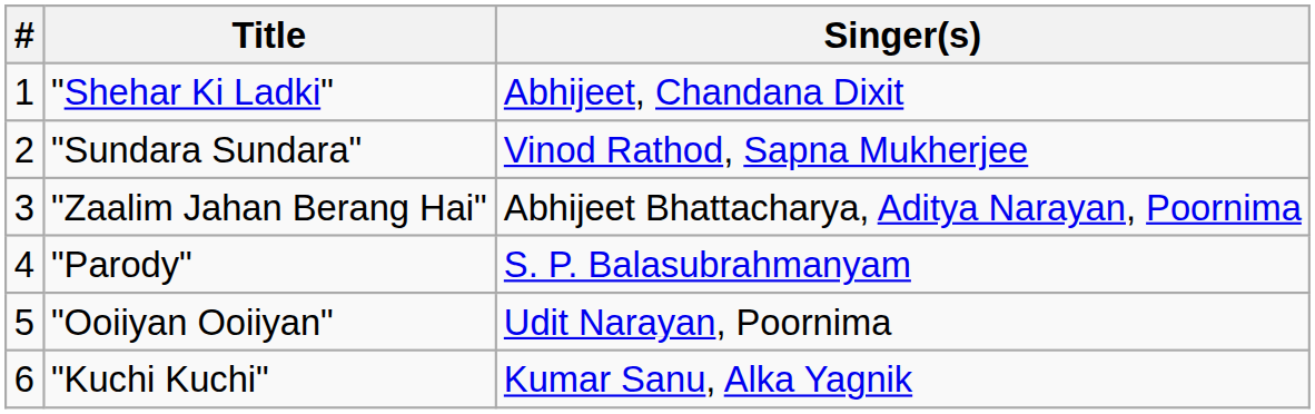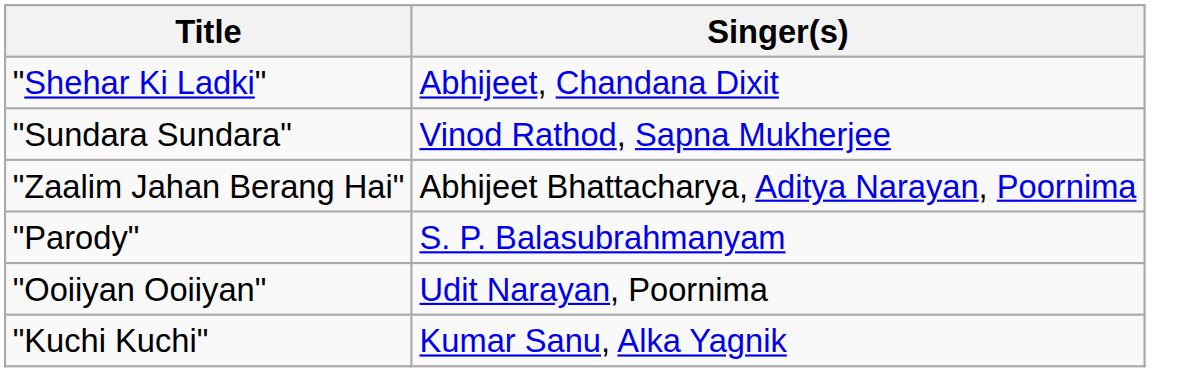 <table class="wikitable" style="font-size:95%;">
 <tr>
-<th>#</th>
 <th>Title</th>
 <th>Singer(s)</th>
 </tr>
 <tr>
-<td>1</td>
 <td>"<a href='#'>Shehar Ki Ladki</a>"</td>
 <td><a href='#'>Abhijeet</a>, <a href='#'>Chandana Dixit</a></td>
 </tr>
 <tr>
-<td>2</td>
 <td>"Sundara Sundara"</td>
 <td><a href='#'>Vinod Rathod</a>, <a href='#'>Sapna Mukherjee</a></td>
 </tr>
 <tr>
-<td>3</td>
 <td>"Zaalim Jahan Berang Hai"</td>
 <td>Abhijeet Bhattacharya, <a href='#'>Aditya Narayan</a>, <a href='#'>Poornima</a></td>
 </tr>
 <tr>
-<td>4</td>
 <td>"Parody"</td>
 <td><a href='#'>S. P. Balasubrahmanyam</a></td>
 </tr>
 <tr>
-<td>5</td>
 <td>"Ooiiyan Ooiiyan"</td>
 <td><a href='#'>Udit Narayan</a>, Poornima</td>
 </tr>
 <tr>
-<td>6</td>
 <td>"Kuchi Kuchi"</td>
 <td><a href='#'>Kumar Sanu</a>, <a href='#'>Alka Yagnik</a></td>
 </tr>
 </table>
